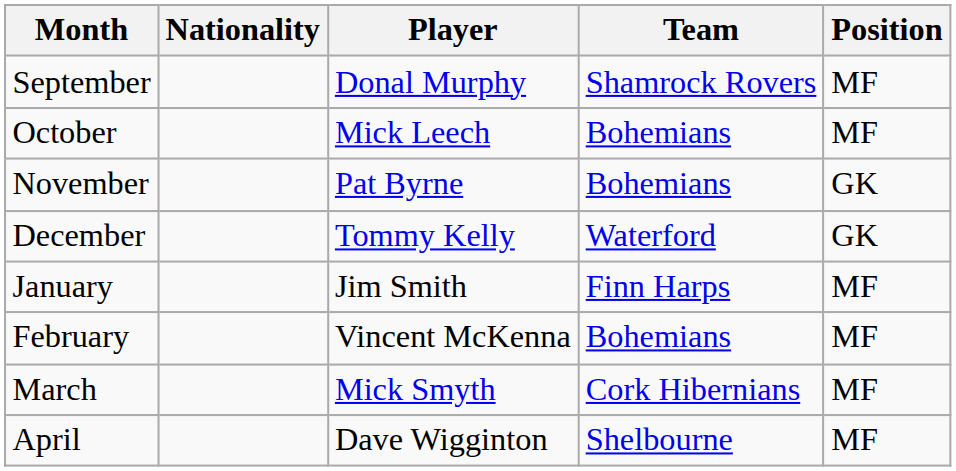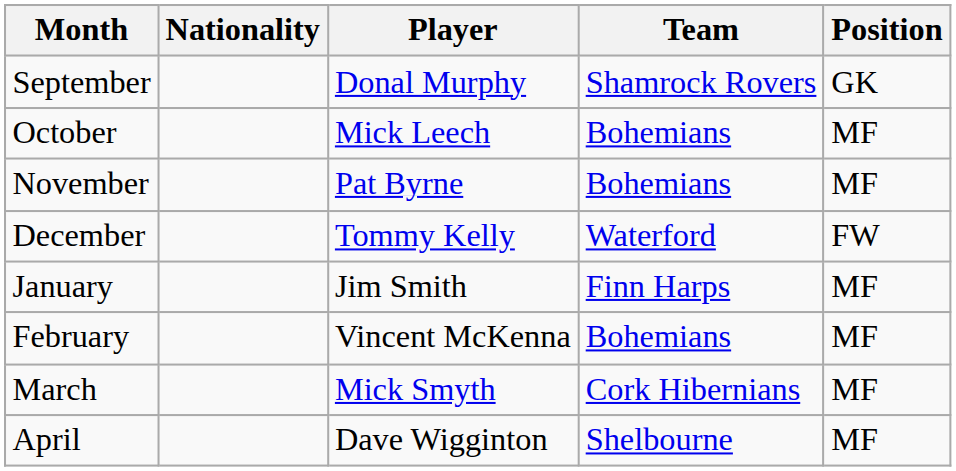 <table class="wikitable sortable">
 <tr>
 <th>Month</th>
 <th>Nationality</th>
 <th>Player</th>
 <th>Team</th>
 <th>Position</th>
 </tr>
 <tr>
 <td>September</td>
 <td></td>
 <td><a href='#'>Donal Murphy</a></td>
 <td><a href='#'>Shamrock Rovers</a></td>
-<td>MF</td>
+<td>GK</td>
 </tr>
 <tr>
 <td>October</td>
 <td></td>
 <td><a href='#'>Mick Leech</a></td>
 <td><a href='#'>Bohemians</a></td>
 <td>MF</td>
 </tr>
 <tr>
 <td>November</td>
 <td></td>
 <td><a href='#'>Pat Byrne</a></td>
 <td><a href='#'>Bohemians</a></td>
-<td>GK</td>
+<td>MF</td>
 </tr>
 <tr>
 <td>December</td>
 <td></td>
 <td><a href='#'>Tommy Kelly</a></td>
 <td><a href='#'>Waterford</a></td>
-<td>GK</td>
+<td>FW</td>
 </tr>
 <tr>
 <td>January</td>
 <td></td>
 <td>Jim Smith</td>
 <td><a href='#'>Finn Harps</a></td>
 <td>MF</td>
 </tr>
 <tr>
 <td>February</td>
 <td></td>
 <td>Vincent McKenna</td>
 <td><a href='#'>Bohemians</a></td>
 <td>MF</td>
 </tr>
 <tr>
 <td>March</td>
 <td></td>
 <td><a href='#'>Mick Smyth</a></td>
 <td><a href='#'>Cork Hibernians</a></td>
 <td>MF</td>
 </tr>
 <tr>
 <td>April</td>
 <td></td>
 <td>Dave Wigginton</td>
 <td><a href='#'>Shelbourne</a></td>
 <td>MF</td>
 </tr>
 </table>
